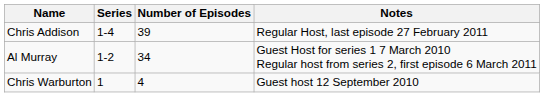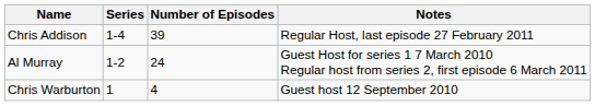 <table class="wikitable">
 <tr>
 <th>Name</th>
 <th>Series</th>
 <th>Number of Episodes</th>
 <th>Notes</th>
 </tr>
 <tr>
 <td>Chris Addison</td>
 <td>1-4</td>
 <td>39</td>
 <td>Regular Host, last episode 27 February 2011</td>
 </tr>
 <tr>
 <td>Al Murray</td>
 <td>1-2</td>
-<td>34</td>
+<td>24</td>
 <td>Guest Host for series 1 7 March 2010<br>Regular host from series 2, first episode 6 March 2011</td>
 </tr>
 <tr>
 <td>Chris Warburton</td>
 <td>1</td>
 <td>4</td>
 <td>Guest host 12 September 2010</td>
 </tr>
 </table>
